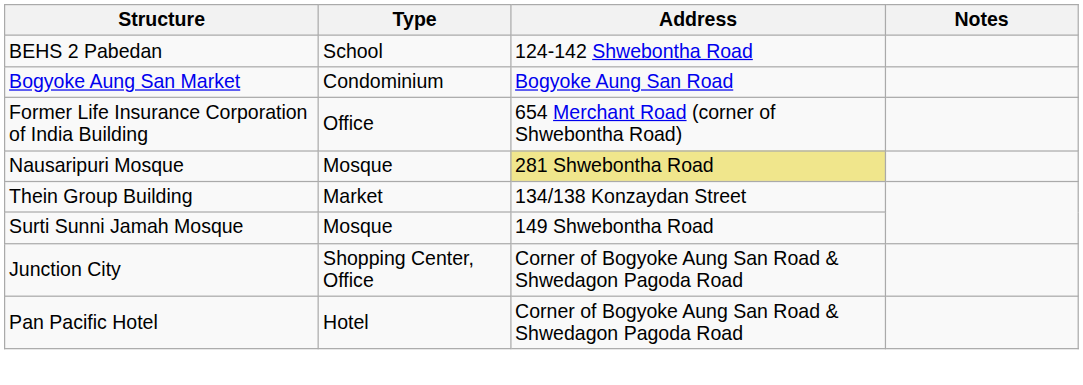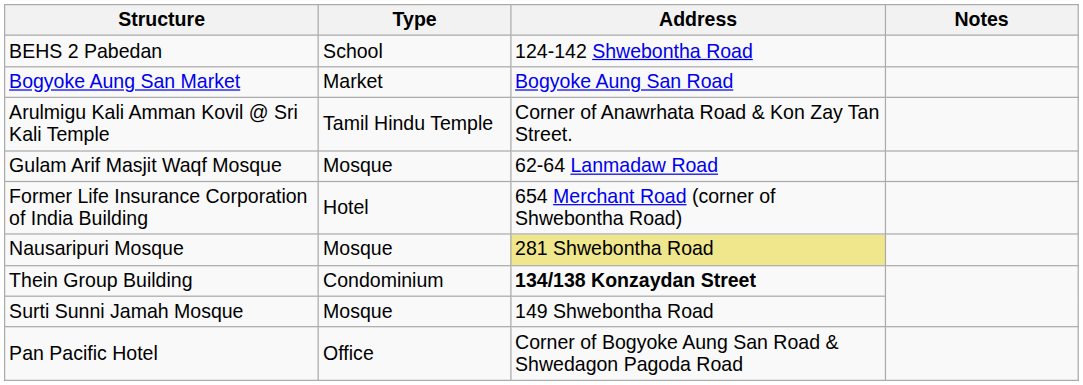 <table class="wikitable" border="1">
 <tr>
 <th width="250">Structure</th>
 <th width="150">Type</th>
 <th width="300">Address</th>
 <th width="150">Notes</th>
 </tr>
 <tr>
 <td>BEHS 2 Pabedan</td>
 <td>School</td>
 <td>124-142 <a href='#'>Shwebontha Road</a></td>
 <td></td>
 </tr>
 <tr>
 <td><a href='#'>Bogyoke Aung San Market</a></td>
-<td>Condominium</td>
+<td>Market</td>
 <td><a href='#'>Bogyoke Aung San Road</a></td>
 <td></td>
 </tr>
 <tr>
+<td>Arulmigu Kali Amman Kovil @ Sri Kali Temple</td>
+<td>Tamil Hindu Temple</td>
+<td>Corner of Anawrhata Road & Kon Zay Tan Street.</td>
+<td></td>
+</tr>
+<tr>
+<td>Gulam Arif Masjit Waqf Mosque</td>
+<td>Mosque</td>
+<td>62-64 <a href='#'>Lanmadaw Road</a></td>
+<td></td>
+</tr>
+<tr>
 <td>Former Life Insurance Corporation of India Building</td>
-<td>Office</td>
+<td>Hotel</td>
 <td>654 <a href='#'>Merchant Road</a> (corner of  Shwebontha Road)</td>
 <td></td>
 </tr>
 <tr>
 <td>Nausaripuri Mosque</td>
 <td>Mosque</td>
 <td style="background: khaki;">281 Shwebontha Road</td>
 <td></td>
 </tr>
 <tr>
 <td>Thein Group Building</td>
-<td>Market</td>
-<td>134/138 Konzaydan Street</td>
+<td>Condominium</td>
+<td><strong>134/138 Konzaydan Street</strong></td>
 </tr>
 <tr>
 <td>Surti Sunni Jamah Mosque</td>
 <td>Mosque</td>
 <td>149 Shwebontha Road</td>
 </tr>
 <tr>
-<td>Junction City</td>
-<td>Shopping Center, Office</td>
-<td>Corner of Bogyoke Aung San Road & Shwedagon Pagoda Road</td>
-<td></td>
-</tr>
-<tr>
 <td>Pan Pacific Hotel</td>
-<td>Hotel</td>
+<td>Office</td>
 <td>Corner of Bogyoke Aung San Road & Shwedagon Pagoda Road</td>
 <td></td>
 </tr>
 </table>
